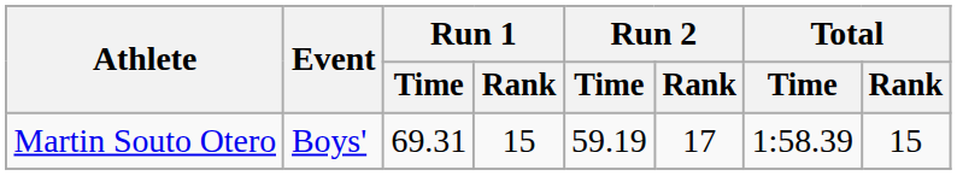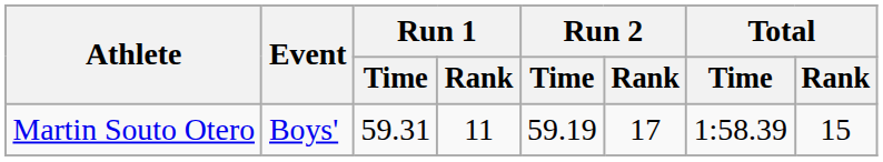 <table class="wikitable" style="font-size:90%">
 <tr>
 <th rowspan="2">Athlete</th>
 <th rowspan="2">Event</th>
 <th colspan="2">Run 1</th>
 <th colspan="2">Run 2</th>
 <th colspan="2">Total</th>
 </tr>
 <tr style="font-size:95%">
 <th>Time</th>
 <th>Rank</th>
 <th>Time</th>
 <th>Rank</th>
 <th>Time</th>
 <th>Rank</th>
 </tr>
 <tr align=center>
 <td align=left><a href='#'>Martin Souto Otero</a></td>
 <td align=left><a href='#'>Boys'</a></td>
-<td>69.31</td>
-<td>15</td>
+<td>59.31</td>
+<td>11</td>
 <td>59.19</td>
 <td>17</td>
 <td>1:58.39</td>
 <td>15</td>
 </tr>
 </table>
